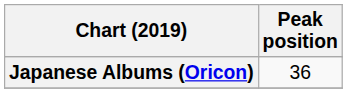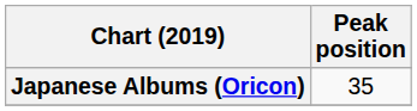 <table class="wikitable sortable plainrowheaders" style="text-align:center">
 <tr>
 <th scope=col>Chart (2019)</th>
 <th scope=col>Peak<br>position</th>
 </tr>
 <tr>
 </tr>
 <tr>
 </tr>
 <tr>
 </tr>
 <tr>
 </tr>
 <tr>
 <th scope=row>Japanese Albums (<a href='#'>Oricon</a>)</th>
-<td>36</td>
+<td>35</td>
 </tr>
 <tr>
 </tr>
 </table>
